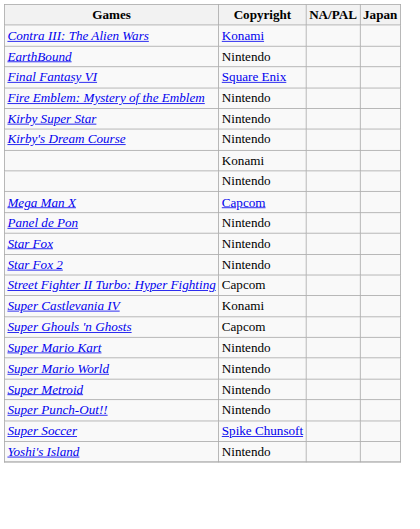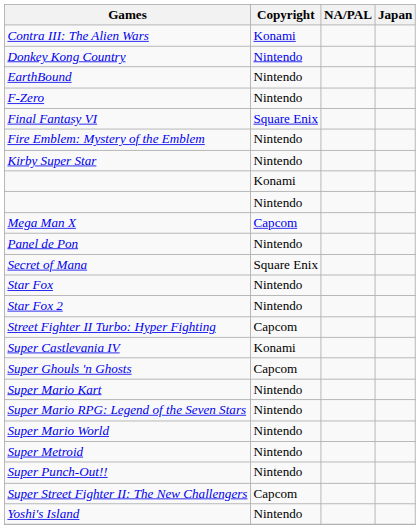 <table class="wikitable sortable">
 <tr>
 <th>Games</th>
 <th>Copyright</th>
 <th>NA/PAL</th>
 <th>Japan</th>
 </tr>
 <tr>
 <td><em><a href='#'>Contra III: The Alien Wars</a></em></td>
 <td><a href='#'>Konami</a></td>
 <td></td>
 <td></td>
 </tr>
 <tr>
+<td><em><a href='#'>Donkey Kong Country</a></em></td>
+<td><a href='#'>Nintendo</a></td>
+<td></td>
+<td></td>
+</tr>
+<tr>
 <td><em><a href='#'>EarthBound</a></em></td>
+<td>Nintendo</td>
+<td></td>
+<td></td>
+</tr>
+<tr>
+<td><em><a href='#'>F-Zero</a></em></td>
 <td>Nintendo</td>
 <td></td>
 <td></td>
 </tr>
 <tr>
 <td><em><a href='#'>Final Fantasy VI</a></em></td>
 <td><a href='#'>Square Enix</a></td>
 <td></td>
 <td></td>
 </tr>
 <tr>
 <td><em><a href='#'>Fire Emblem: Mystery of the Emblem</a></em></td>
 <td>Nintendo</td>
 <td></td>
 <td></td>
 </tr>
 <tr>
 <td><em><a href='#'>Kirby Super Star</a></em></td>
-<td>Nintendo</td>
-<td></td>
-<td></td>
-</tr>
-<tr>
-<td><em><a href='#'>Kirby's Dream Course</a></em></td>
 <td>Nintendo</td>
 <td></td>
 <td></td>
 </tr>
 <tr>
 <td></td>
 <td>Konami</td>
 <td></td>
 <td></td>
 </tr>
 <tr>
 <td></td>
 <td>Nintendo</td>
 <td></td>
 <td></td>
 </tr>
 <tr>
 <td><em><a href='#'>Mega Man X</a></em></td>
 <td><a href='#'>Capcom</a></td>
 <td></td>
 <td></td>
 </tr>
 <tr>
 <td><em><a href='#'>Panel de Pon</a></em></td>
 <td>Nintendo</td>
+<td></td>
+<td></td>
+</tr>
+<tr>
+<td><em><a href='#'>Secret of Mana</a></em></td>
+<td>Square Enix</td>
 <td></td>
 <td></td>
 </tr>
 <tr>
 <td><em><a href='#'>Star Fox</a></em></td>
 <td>Nintendo</td>
 <td></td>
 <td></td>
 </tr>
 <tr>
 <td><em><a href='#'>Star Fox 2</a></em></td>
 <td>Nintendo</td>
 <td></td>
 <td></td>
 </tr>
 <tr>
 <td><em><a href='#'>Street Fighter II Turbo: Hyper Fighting</a></em></td>
 <td>Capcom</td>
 <td></td>
 <td></td>
 </tr>
 <tr>
 <td><em><a href='#'>Super Castlevania IV</a></em></td>
 <td>Konami</td>
 <td></td>
 <td></td>
 </tr>
 <tr>
 <td><em><a href='#'>Super Ghouls 'n Ghosts</a></em></td>
 <td>Capcom</td>
 <td></td>
 <td></td>
 </tr>
 <tr>
 <td><em><a href='#'>Super Mario Kart</a></em></td>
 <td>Nintendo</td>
 <td></td>
 <td></td>
 </tr>
 <tr>
+<td><em><a href='#'>Super Mario RPG: Legend of the Seven Stars</a></em></td>
+<td>Nintendo</td>
+<td></td>
+<td></td>
+</tr>
+<tr>
 <td><em><a href='#'>Super Mario World</a></em></td>
 <td>Nintendo</td>
 <td></td>
 <td></td>
 </tr>
 <tr>
 <td><em><a href='#'>Super Metroid</a></em></td>
 <td>Nintendo</td>
 <td></td>
 <td></td>
 </tr>
 <tr>
 <td><em><a href='#'>Super Punch-Out!!</a></em></td>
 <td>Nintendo</td>
 <td></td>
 <td></td>
 </tr>
 <tr>
-<td><em><a href='#'>Super Soccer</a></em></td>
-<td><a href='#'>Spike Chunsoft</a></td>
+<td><em><a href='#'>Super Street Fighter II: The New Challengers</a></em></td>
+<td>Capcom</td>
 <td></td>
 <td></td>
 </tr>
 <tr>
 <td><em><a href='#'>Yoshi's Island</a></em></td>
 <td>Nintendo</td>
 <td></td>
 <td></td>
 </tr>
 <tr>
 </tr>
 </table>
